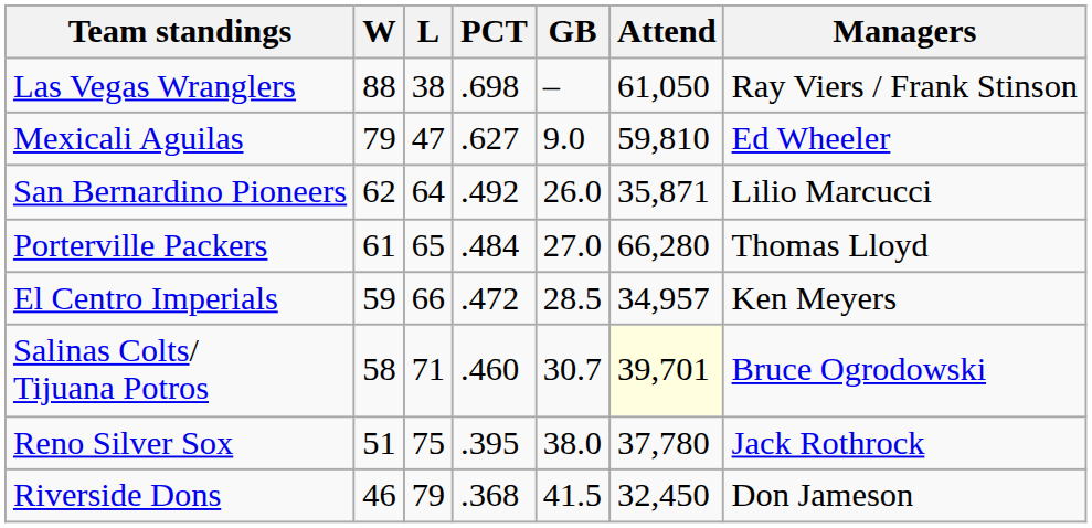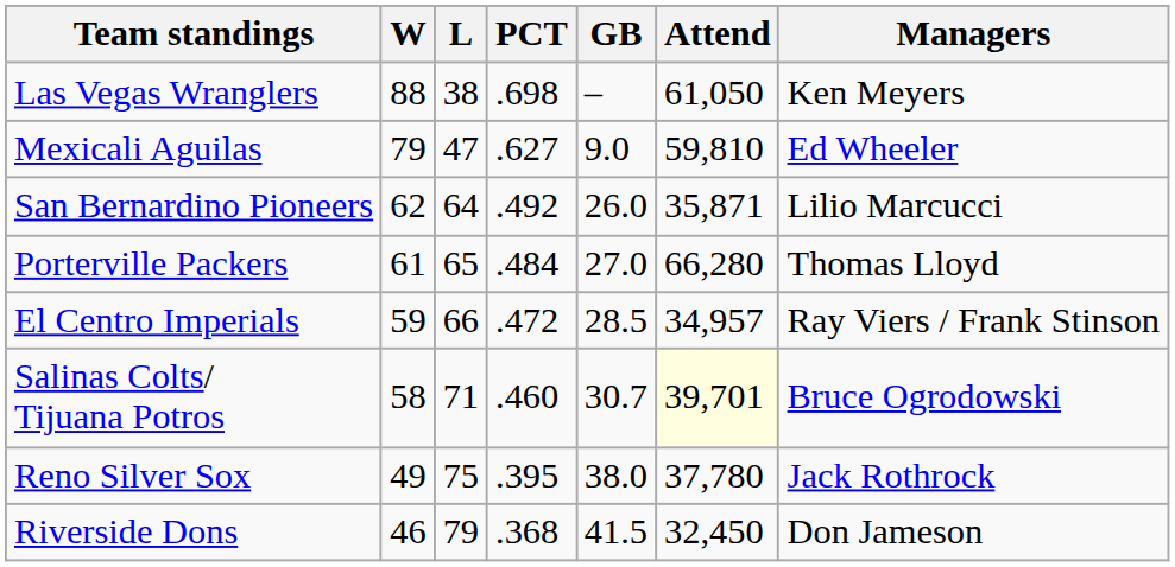 <table class="wikitable">
 <tr>
 <th>Team standings</th>
 <th>W</th>
 <th>L</th>
 <th>PCT</th>
 <th>GB</th>
 <th>Attend</th>
 <th>Managers</th>
 </tr>
 <tr>
 <td><a href='#'>Las Vegas Wranglers</a></td>
 <td>88</td>
 <td>38</td>
 <td>.698</td>
 <td>–</td>
 <td>61,050</td>
-<td>Ray Viers / Frank Stinson</td>
+<td>Ken Meyers</td>
 </tr>
 <tr>
 <td><a href='#'>Mexicali Aguilas</a></td>
 <td>79</td>
 <td>47</td>
 <td>.627</td>
 <td>9.0</td>
 <td>59,810</td>
 <td><a href='#'>Ed Wheeler</a></td>
 </tr>
 <tr>
 <td><a href='#'>San Bernardino Pioneers</a></td>
 <td>62</td>
 <td>64</td>
 <td>.492</td>
 <td>26.0</td>
 <td>35,871</td>
 <td>Lilio Marcucci</td>
 </tr>
 <tr>
 <td><a href='#'>Porterville Packers</a></td>
 <td>61</td>
 <td>65</td>
 <td>.484</td>
 <td>27.0</td>
 <td>66,280</td>
 <td>Thomas Lloyd</td>
 </tr>
 <tr>
 <td><a href='#'>El Centro Imperials</a></td>
 <td>59</td>
 <td>66</td>
 <td>.472</td>
 <td>28.5</td>
 <td>34,957</td>
-<td>Ken Meyers</td>
+<td>Ray Viers / Frank Stinson</td>
 </tr>
 <tr>
 <td><a href='#'>Salinas Colts</a>/<br> <a href='#'>Tijuana Potros</a></td>
 <td>58</td>
 <td>71</td>
 <td>.460</td>
 <td>30.7</td>
 <td style="background: lightyellow;">39,701</td>
 <td><a href='#'>Bruce Ogrodowski</a></td>
 </tr>
 <tr>
 <td><a href='#'>Reno Silver Sox</a></td>
-<td>51</td>
+<td>49</td>
 <td>75</td>
 <td>.395</td>
 <td>38.0</td>
 <td>37,780</td>
 <td><a href='#'>Jack Rothrock</a></td>
 </tr>
 <tr>
 <td><a href='#'>Riverside Dons</a></td>
 <td>46</td>
 <td>79</td>
 <td>.368</td>
 <td>41.5</td>
 <td>32,450</td>
 <td>Don Jameson</td>
 </tr>
 </table>
